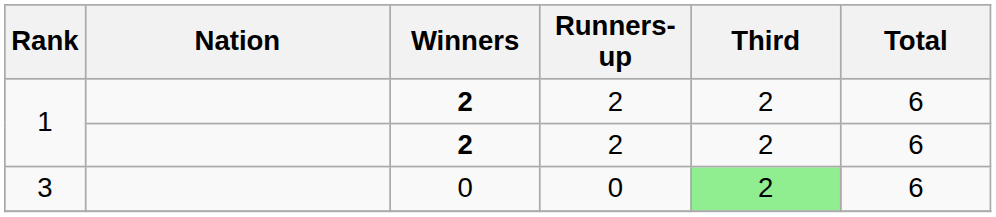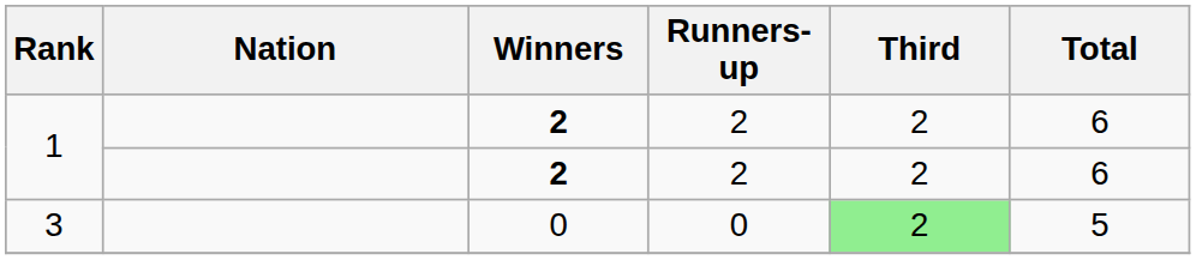 <table class="wikitable" style="text-align: center;">
 <tr>
 <th width=20>Rank</th>
 <th width=170>Nation</th>
 <th width=80>Winners</th>
 <th width=80>Runners-up</th>
 <th width=80>Third</th>
 <th width=80>Total</th>
 </tr>
 <tr>
 <td rowspan=2>1</td>
 <td align=left></td>
 <td><strong>2</strong></td>
 <td>2</td>
 <td>2</td>
 <td>6</td>
 </tr>
 <tr>
 <td align=left></td>
 <td><strong>2</strong></td>
 <td>2</td>
 <td>2</td>
 <td>6</td>
 </tr>
 <tr>
 <td>3</td>
 <td align=left></td>
 <td>0</td>
 <td>0</td>
 <td style="background: lightgreen;">2</td>
-<td>6</td>
+<td>5</td>
 </tr>
 <tr>
 </tr>
 </table>
